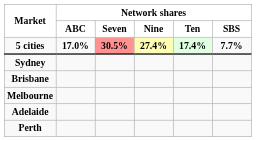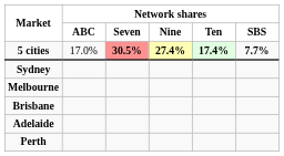 <table border="1" cellpadding="4" cellspacing="0" style="border:1px solid #aaa; border-collapse:collapse">
 <tr bgcolor="white" align="center">
 <th rowspan=2>Market</th>
 <th colspan=5>Network shares</th>
 </tr>
 <tr bgcolor="white" align="center">
 <td width=55><strong>ABC</strong></td>
 <td width=55><strong>Seven</strong></td>
 <td width=55><strong>Nine</strong></td>
 <td width=55><strong>Ten</strong></td>
 <td width=55><strong>SBS</strong></td>
 </tr>
 <tr align=center bgcolor="#f9f9f9">
 <th style="text-align:center;border-bottom: solid 2px;">5 cities</th>
-<td style="text-align:center;border-bottom: solid 2px;"><strong>17.0%</strong></td>
+<td style="text-align:center;border-bottom: solid 2px;">17.0%</td>
 <th style="background-color: #ff9191; text-align:center;border-bottom: solid 2px;">30.5%</th>
 <th style="background-color: #fffdb3; text-align:center;border-bottom: solid 2px;">27.4%</th>
 <th style="background-color: #e0ffe1; text-align:center;border-bottom: solid 2px;">17.4%</th>
 <td style="text-align:center;border-bottom: solid 2px;"><strong>7.7%</strong></td>
 </tr>
 <tr align=center bgcolor="#f9f9f9">
 <th>Sydney</th>
 <td align="center"></td>
 <td></td>
 <td></td>
 <td></td>
 <td align="center"></td>
 </tr>
 <tr align=center bgcolor="#f9f9f9">
-<th>Brisbane</th>
+<th>Melbourne</th>
 <td align="center"></td>
 <td></td>
 <td></td>
 <td></td>
 <td align="center"></td>
 </tr>
 <tr align=center bgcolor="#f9f9f9">
-<th>Melbourne</th>
+<th>Brisbane</th>
 <td align="center"></td>
 <td></td>
 <td></td>
 <td></td>
 <td align="center"></td>
 </tr>
 <tr align=center bgcolor="#f9f9f9">
 <th>Adelaide</th>
 <td align="center"></td>
 <td></td>
 <td></td>
 <td></td>
 <td align="center"></td>
 </tr>
 <tr align=center bgcolor="#f9f9f9">
 <th>Perth</th>
 <td align="center"></td>
 <td></td>
 <td></td>
 <td></td>
 <td align="center"></td>
 </tr>
 </table>
